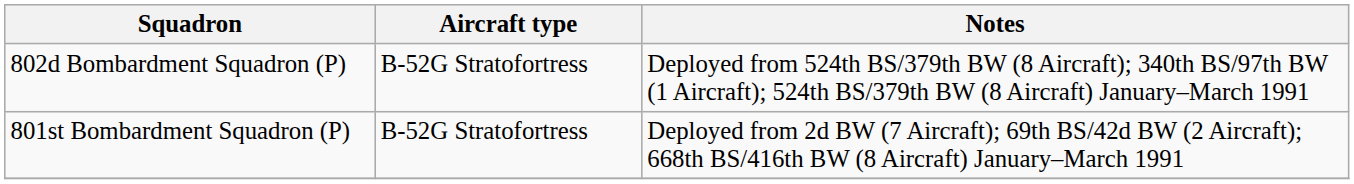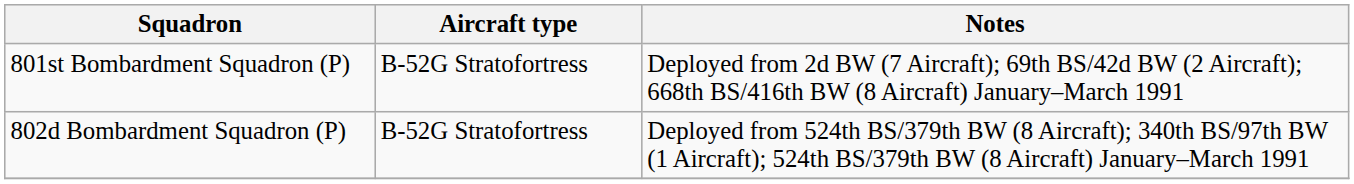 <table class="wikitable">
 <tr>
 <th scope="col" width="250">Squadron</th>
 <th scope="col" width="175">Aircraft type</th>
 <th scope="col" width="500">Notes</th>
 </tr>
 <tr valign="top">
+<td>801st Bombardment Squadron (P)</td>
+<td>B-52G Stratofortress</td>
+<td>Deployed from 2d BW (7 Aircraft); 69th BS/42d BW (2 Aircraft); 668th BS/416th BW (8 Aircraft) January–March 1991</td>
+</tr>
+<tr valign="top">
 <td>802d Bombardment Squadron (P)</td>
 <td>B-52G Stratofortress</td>
 <td>Deployed from 524th BS/379th BW (8 Aircraft); 340th BS/97th BW (1 Aircraft); 524th BS/379th BW (8 Aircraft) January–March 1991</td>
 </tr>
-<tr valign="top">
-<td>801st Bombardment Squadron (P)</td>
-<td>B-52G Stratofortress</td>
-<td>Deployed from 2d BW (7 Aircraft); 69th BS/42d BW (2 Aircraft); 668th BS/416th BW (8 Aircraft) January–March 1991</td>
-</tr>
 <tr>
 </tr>
 </table>
